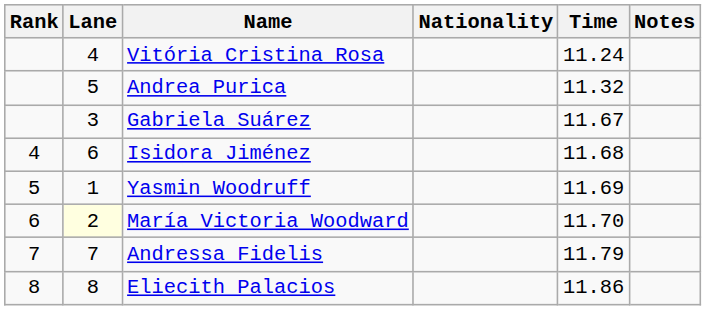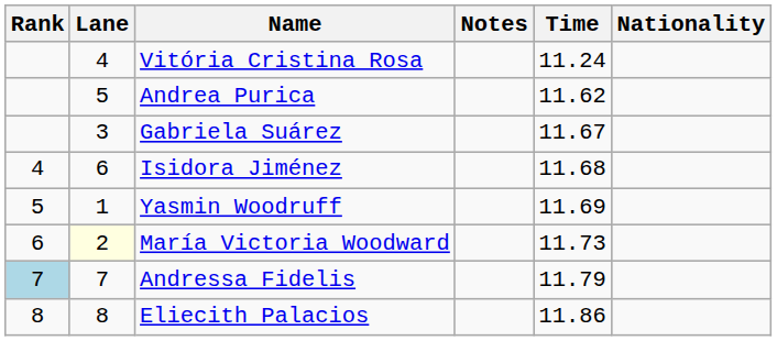 <table class="wikitable sortable" style="text-align:center">
 <tr>
 <th>Rank</th>
 <th>Lane</th>
 <th>Name</th>
+<th>Notes</th>
+<th>Time</th>
 <th>Nationality</th>
-<th>Time</th>
-<th>Notes</th>
 </tr>
 <tr>
 <td></td>
 <td>4</td>
 <td align=left><a href='#'>Vitória Cristina Rosa</a></td>
+<td></td>
+<td>11.24</td>
 <td align=left></td>
-<td>11.24</td>
-<td></td>
 </tr>
 <tr>
 <td></td>
 <td>5</td>
 <td align=left><a href='#'>Andrea Purica</a></td>
+<td></td>
+<td>11.62</td>
 <td align=left></td>
-<td>11.32</td>
-<td></td>
 </tr>
 <tr>
 <td></td>
 <td>3</td>
 <td align=left><a href='#'>Gabriela Suárez</a></td>
+<td></td>
+<td>11.67</td>
 <td align=left></td>
-<td>11.67</td>
-<td></td>
 </tr>
 <tr>
 <td>4</td>
 <td>6</td>
 <td align=left><a href='#'>Isidora Jiménez</a></td>
+<td></td>
+<td>11.68</td>
 <td align=left></td>
-<td>11.68</td>
-<td></td>
 </tr>
 <tr>
 <td>5</td>
 <td>1</td>
 <td align=left><a href='#'>Yasmin Woodruff</a></td>
+<td></td>
+<td>11.69</td>
 <td align=left></td>
-<td>11.69</td>
-<td></td>
 </tr>
 <tr>
 <td>6</td>
 <td style="background: lightyellow;">2</td>
 <td align=left><a href='#'>María Victoria Woodward</a></td>
+<td></td>
+<td>11.73</td>
 <td align=left></td>
-<td>11.70</td>
-<td></td>
 </tr>
 <tr>
-<td>7</td>
+<td style="background: lightblue;">7</td>
 <td>7</td>
 <td align=left><a href='#'>Andressa Fidelis</a></td>
+<td></td>
+<td>11.79</td>
 <td align=left></td>
-<td>11.79</td>
-<td></td>
 </tr>
 <tr>
 <td>8</td>
 <td>8</td>
 <td align=left><a href='#'>Eliecith Palacios</a></td>
+<td></td>
+<td>11.86</td>
 <td align=left></td>
-<td>11.86</td>
-<td></td>
 </tr>
 </table>
